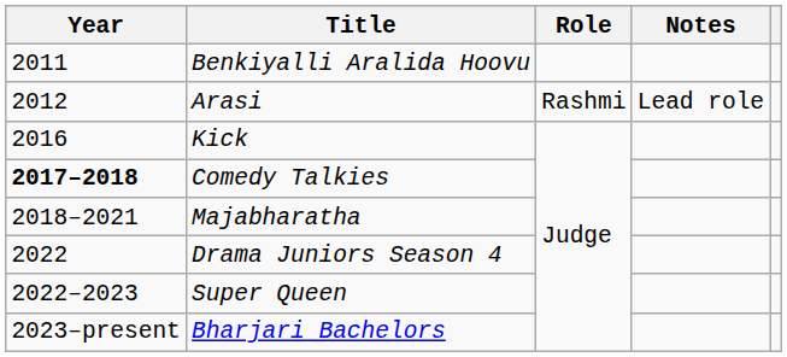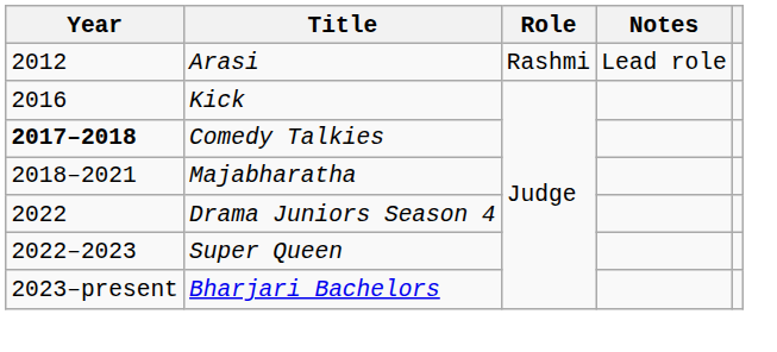 <table class="wikitable sortable">
 <tr>
 <th>Year</th>
 <th>Title</th>
 <th>Role</th>
 <th class="unsortable">Notes</th>
 <th class="unsortable"></th>
-</tr>
-<tr>
-<td>2011</td>
-<td><em>Benkiyalli Aralida Hoovu</em></td>
-<td></td>
-<td></td>
-<td></td>
 </tr>
 <tr>
 <td>2012</td>
 <td><em>Arasi </em></td>
 <td>Rashmi</td>
 <td>Lead role</td>
 <td></td>
 </tr>
 <tr>
 <td>2016</td>
 <td><em>Kick</em></td>
 <td rowspan="6">Judge</td>
 <td></td>
 <td></td>
 </tr>
 <tr>
 <td><strong>2017–2018</strong></td>
 <td><em>Comedy Talkies</em></td>
 <td></td>
 <td></td>
 </tr>
 <tr>
 <td>2018–2021</td>
 <td><em>Majabharatha</em></td>
 <td></td>
 <td></td>
 </tr>
 <tr>
 <td>2022</td>
 <td><em>Drama Juniors Season 4</em></td>
 <td></td>
 <td></td>
 </tr>
 <tr>
 <td>2022–2023</td>
 <td><em>Super Queen</em></td>
 <td></td>
 <td></td>
 </tr>
 <tr>
 <td>2023–present</td>
 <td><em><a href='#'>Bharjari Bachelors</a></em></td>
 <td></td>
 <td></td>
 </tr>
 </table>
